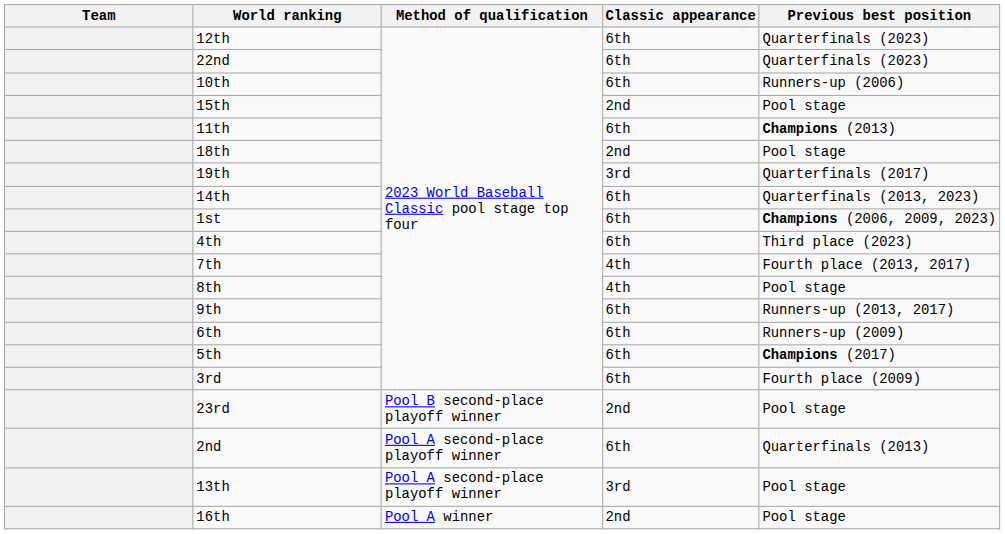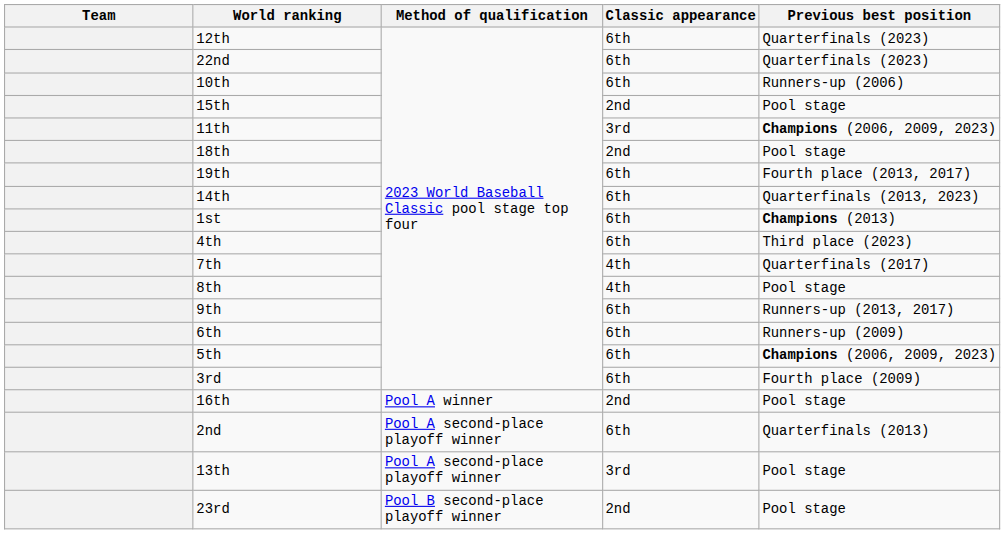 <table class="wikitable sortable plainrowheaders">
 <tr>
 <th scope="col" width="170">Team</th>
 <th scope="col" width="170">World ranking</th>
 <th scope="col" width=200>Method of qualification</th>
 <th scope="col">Classic appearance</th>
 <th scope="col">Previous best position</th>
 </tr>
 <tr>
 <th scope="row"></th>
 <td>12th</td>
 <td rowspan="16"><a href='#'>2023 World Baseball Classic</a> pool stage top four</td>
 <td>6th</td>
 <td data-sort-value="5">Quarterfinals (2023)</td>
 </tr>
 <tr>
 <th scope="row"></th>
 <td>22nd</td>
 <td>6th</td>
 <td data-sort-value="5">Quarterfinals (2023)</td>
 </tr>
 <tr>
 <th scope="row"></th>
 <td>10th</td>
 <td>6th</td>
 <td data-sort-value="2">Runners-up (2006)</td>
 </tr>
 <tr>
 <th scope="row"></th>
 <td>15th</td>
 <td>2nd</td>
 <td data-sort-value="6">Pool stage</td>
 </tr>
 <tr>
 <th scope="row"></th>
 <td>11th</td>
-<td>6th</td>
-<td data-sort-value="1"><strong>Champions</strong> (2013)</td>
+<td>3rd</td>
+<td data-sort-value="1"><strong>Champions</strong> (2006, 2009, 2023)</td>
 </tr>
 <tr>
 <th scope="row"></th>
 <td>18th</td>
 <td>2nd</td>
 <td data-sort-value="6">Pool stage</td>
 </tr>
 <tr>
 <th scope="row"></th>
 <td>19th</td>
-<td>3rd</td>
-<td data-sort-value="5">Quarterfinals (2017)</td>
+<td>6th</td>
+<td data-sort-value="4">Fourth place (2013, 2017)</td>
 </tr>
 <tr>
 <th scope="row"></th>
 <td>14th</td>
 <td>6th</td>
 <td data-sort-value="5">Quarterfinals (2013, 2023)</td>
 </tr>
 <tr>
 <th scope="row"></th>
 <td>1st</td>
 <td>6th</td>
-<td data-sort-value="1"><strong>Champions</strong> (2006, 2009, 2023)</td>
+<td data-sort-value="1"><strong>Champions</strong> (2013)</td>
 </tr>
 <tr>
 <th scope="row"></th>
 <td>4th</td>
 <td>6th</td>
 <td data-sort-value="3">Third place (2023)</td>
 </tr>
 <tr>
 <th scope="row"></th>
 <td>7th</td>
 <td>4th</td>
-<td data-sort-value="4">Fourth place (2013, 2017)</td>
+<td data-sort-value="5">Quarterfinals (2017)</td>
 </tr>
 <tr>
 <th scope="row"></th>
 <td>8th</td>
 <td>4th</td>
 <td data-sort-value="6">Pool stage</td>
 </tr>
 <tr>
 <th scope="row"></th>
 <td>9th</td>
 <td>6th</td>
 <td data-sort-value="2">Runners-up (2013, 2017)</td>
 </tr>
 <tr>
 <th scope="row"></th>
 <td>6th</td>
 <td>6th</td>
 <td data-sort-value="2">Runners-up (2009)</td>
 </tr>
 <tr>
 <th scope="row"></th>
 <td>5th</td>
 <td>6th</td>
-<td data-sort-value="1"><strong>Champions</strong> (2017)</td>
+<td data-sort-value="1"><strong>Champions</strong> (2006, 2009, 2023)</td>
 </tr>
 <tr>
 <th scope="row"></th>
 <td>3rd</td>
 <td>6th</td>
 <td data-sort-value="4">Fourth place (2009)</td>
 </tr>
 <tr>
 <th scope="row"></th>
-<td>23rd</td>
-<td><a href='#'>Pool B</a> second-place playoff winner</td>
+<td>16th</td>
+<td><a href='#'>Pool A</a> winner</td>
 <td>2nd</td>
 <td data-sort-value="6">Pool stage</td>
 </tr>
 <tr>
 <th scope="row"></th>
 <td>2nd</td>
 <td><a href='#'>Pool A</a> second-place playoff winner</td>
 <td>6th</td>
 <td data-sort-value="5">Quarterfinals (2013)</td>
 </tr>
 <tr>
 <th scope="row"></th>
 <td>13th</td>
 <td><a href='#'>Pool A</a> second-place playoff winner</td>
 <td>3rd</td>
 <td data-sort-value="6">Pool stage</td>
 </tr>
 <tr>
 <th scope="row"></th>
-<td>16th</td>
-<td><a href='#'>Pool A</a> winner</td>
+<td>23rd</td>
+<td><a href='#'>Pool B</a> second-place playoff winner</td>
 <td>2nd</td>
 <td data-sort-value="6">Pool stage</td>
 </tr>
 </table>
